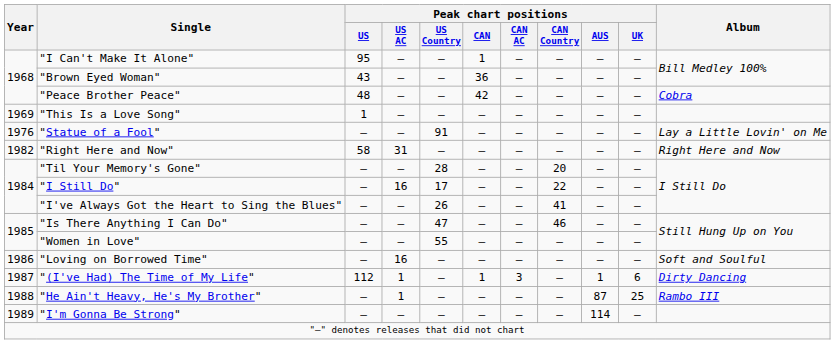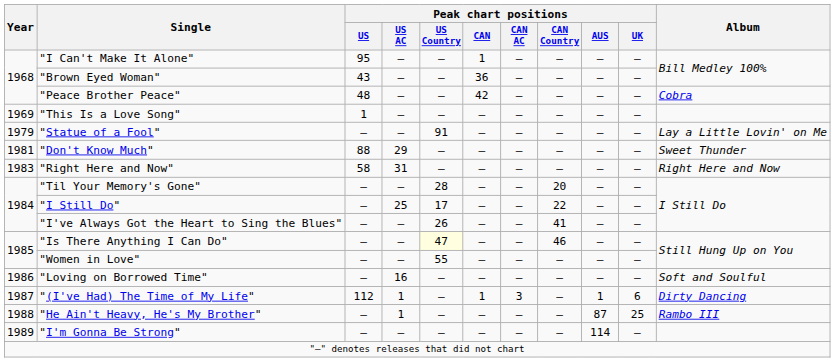 <table class="wikitable" style="text-align:center;">
 <tr>
 <th rowspan="2">Year</th>
 <th rowspan="2">Single</th>
 <th colspan="8">Peak chart positions</th>
 <th rowspan="2">Album</th>
 </tr>
 <tr style="font-size:smaller;">
 <th style="width:38px;"><a href='#'>US</a><br></th>
 <th style="width:38px;"><a href='#'>US<br>AC</a><br></th>
 <th style="width:38px;"><a href='#'>US Country</a><br></th>
 <th style="width:38px;"><a href='#'>CAN</a><br></th>
 <th style="width:38px;"><a href='#'>CAN AC</a><br></th>
 <th style="width:38px;"><a href='#'>CAN Country</a><br></th>
 <th style="width:38px;"><a href='#'>AUS</a><br></th>
 <th style="width:38px;"><a href='#'>UK</a><br></th>
 </tr>
 <tr>
 <td rowspan="3">1968</td>
 <td style="text-align:left;">"I Can't Make It Alone"</td>
 <td>95</td>
 <td>—</td>
 <td>—</td>
 <td>1</td>
 <td>—</td>
 <td>—</td>
 <td>—</td>
 <td>—</td>
 <td style="text-align:left;" rowspan="2"><em>Bill Medley 100%</em></td>
 </tr>
 <tr>
 <td style="text-align:left;">"Brown Eyed Woman"</td>
 <td>43</td>
 <td>—</td>
 <td>—</td>
 <td>36</td>
 <td>—</td>
 <td>—</td>
 <td>—</td>
 <td>—</td>
 </tr>
 <tr>
 <td style="text-align:left;">"Peace Brother Peace"</td>
 <td>48</td>
 <td>—</td>
 <td>—</td>
 <td>42</td>
 <td>—</td>
 <td>—</td>
 <td>—</td>
 <td>—</td>
 <td style="text-align:left;"><em><a href='#'>Cobra</a></em> </td>
 </tr>
 <tr>
 <td>1969</td>
 <td style="text-align:left;">"This Is a Love Song"</td>
 <td>1</td>
 <td>—</td>
 <td>—</td>
 <td>—</td>
 <td>—</td>
 <td>—</td>
 <td>—</td>
 <td>—</td>
 <td></td>
 </tr>
 <tr>
-<td>1976</td>
+<td>1979</td>
 <td style="text-align:left;">"<a href='#'>Statue of a Fool</a>"</td>
 <td>—</td>
 <td>—</td>
 <td>91</td>
 <td>—</td>
 <td>—</td>
 <td>—</td>
 <td>—</td>
 <td>—</td>
 <td style="text-align:left;"><em>Lay a Little Lovin' on Me</em></td>
 </tr>
 <tr>
-<td>1982</td>
+<td>1981</td>
+<td style="text-align:left;">"<a href='#'>Don't Know Much</a>"</td>
+<td>88</td>
+<td>29</td>
+<td>—</td>
+<td>—</td>
+<td>—</td>
+<td>—</td>
+<td>—</td>
+<td>—</td>
+<td style="text-align:left;"><em>Sweet Thunder</em></td>
+</tr>
+<tr>
+<td>1983</td>
 <td style="text-align:left;">"Right Here and Now"</td>
 <td>58</td>
 <td>31</td>
 <td>—</td>
 <td>—</td>
 <td>—</td>
 <td>—</td>
 <td>—</td>
 <td>—</td>
 <td style="text-align:left;"><em>Right Here and Now</em></td>
 </tr>
 <tr>
 <td rowspan="3">1984</td>
 <td style="text-align:left;">"Til Your Memory's Gone"</td>
 <td>—</td>
 <td>—</td>
 <td>28</td>
 <td>—</td>
 <td>—</td>
 <td>20</td>
 <td>—</td>
 <td>—</td>
 <td style="text-align:left;" rowspan="3"><em>I Still Do</em></td>
 </tr>
 <tr>
 <td style="text-align:left;">"<a href='#'>I Still Do</a>"</td>
 <td>—</td>
-<td>16</td>
+<td>25</td>
 <td>17</td>
 <td>—</td>
 <td>—</td>
 <td>22</td>
 <td>—</td>
 <td>—</td>
 </tr>
 <tr>
 <td style="text-align:left;">"I've Always Got the Heart to Sing the Blues"</td>
 <td>—</td>
 <td>—</td>
 <td>26</td>
 <td>—</td>
 <td>—</td>
 <td>41</td>
 <td>—</td>
 <td>—</td>
 </tr>
 <tr>
 <td rowspan="2">1985</td>
 <td style="text-align:left;">"Is There Anything I Can Do"</td>
 <td>—</td>
 <td>—</td>
-<td>47</td>
+<td style="background: lightyellow;">47</td>
 <td>—</td>
 <td>—</td>
 <td>46</td>
 <td>—</td>
 <td>—</td>
 <td style="text-align:left;" rowspan="2"><em>Still Hung Up on You</em></td>
 </tr>
 <tr>
 <td style="text-align:left;">"Women in Love"</td>
 <td>—</td>
 <td>—</td>
 <td>55</td>
 <td>—</td>
 <td>—</td>
 <td>—</td>
 <td>—</td>
 <td>—</td>
 </tr>
 <tr>
 <td>1986</td>
 <td style="text-align:left;">"Loving on Borrowed Time" </td>
 <td>—</td>
 <td>16</td>
 <td>—</td>
 <td>—</td>
 <td>—</td>
 <td>—</td>
 <td>—</td>
 <td>—</td>
 <td style="text-align:left;"><em>Soft and Soulful</em></td>
 </tr>
 <tr>
 <td>1987</td>
 <td style="text-align:left;">"<a href='#'>(I've Had) The Time of My Life</a>" </td>
 <td>112</td>
 <td>1</td>
 <td>—</td>
 <td>1</td>
 <td>3</td>
 <td>—</td>
 <td>1</td>
 <td>6</td>
 <td style="text-align:left;"><em><a href='#'>Dirty Dancing</a></em> </td>
 </tr>
 <tr>
 <td>1988</td>
 <td style="text-align:left;">"<a href='#'>He Ain't Heavy, He's My Brother</a>"</td>
 <td>—</td>
 <td>1</td>
 <td>—</td>
 <td>—</td>
 <td>—</td>
 <td>—</td>
 <td>87</td>
 <td>25</td>
 <td style="text-align:left;"><em><a href='#'>Rambo III</a></em> </td>
 </tr>
 <tr>
 <td>1989</td>
 <td style="text-align:left;">"<a href='#'>I'm Gonna Be Strong</a>"</td>
 <td>—</td>
 <td>—</td>
 <td>—</td>
 <td>—</td>
 <td>—</td>
 <td>—</td>
 <td>114</td>
 <td>—</td>
 <td></td>
 </tr>
 <tr>
 <td colspan="11" style="font-size:8pt">"—" denotes releases that did not chart</td>
 </tr>
 </table>
